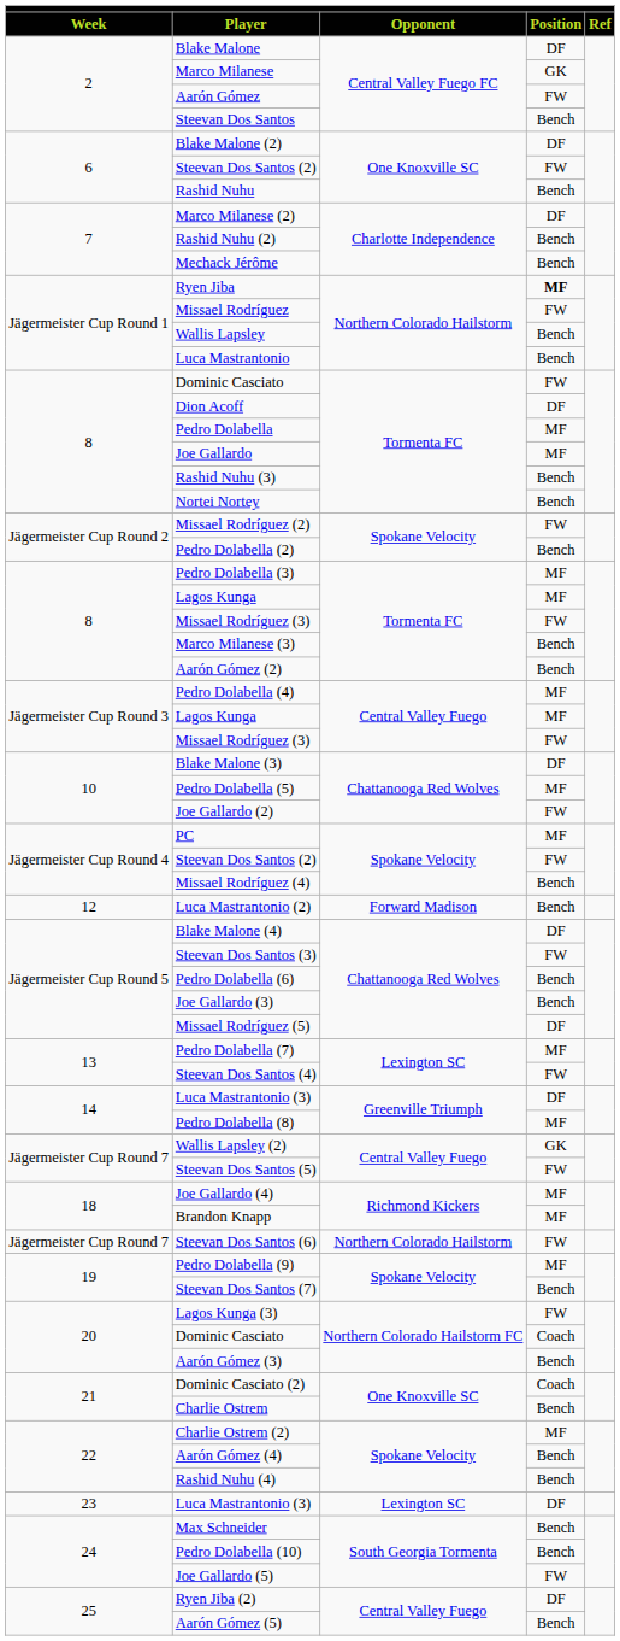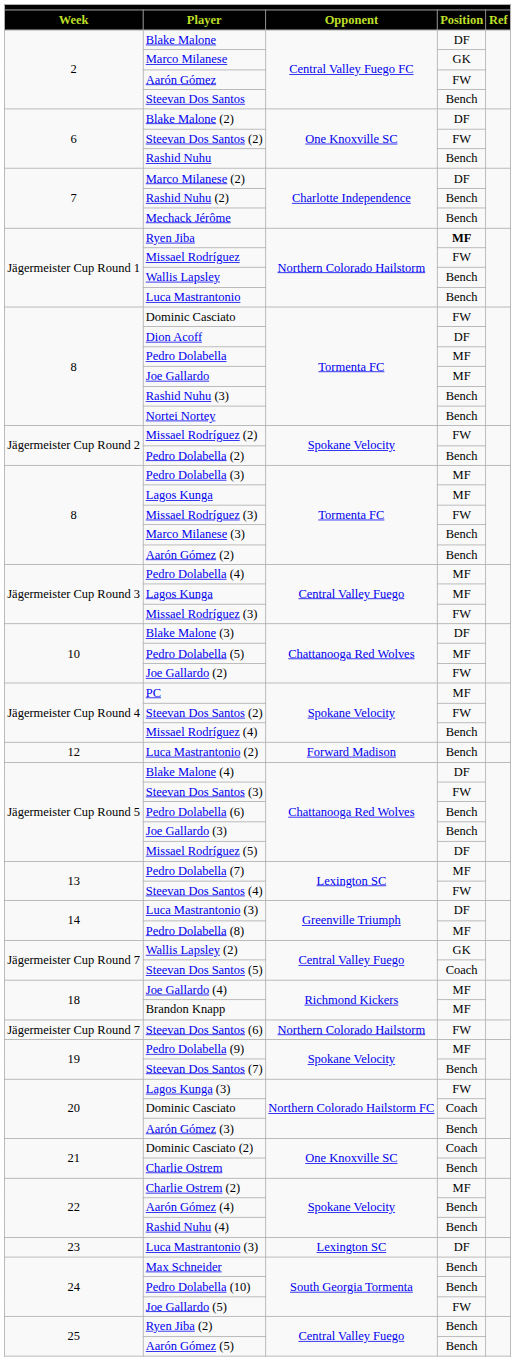 <table class="wikitable collapsible collapsed">
 <tr>
 <th style="background-color:#010101; color:#BDDF28;" scope=col colspan=5></th>
 </tr>
 <tr>
 <th style="background-color:#010101; color:#BDDF28;" scope=col>Week</th>
 <th style="background-color:#010101; color:#BDDF28;" scope=col>Player</th>
 <th style="background-color:#010101; color:#BDDF28;" scope=col>Opponent</th>
 <th style="background-color:#010101; color:#BDDF28;" scope=col>Position</th>
 <th style="background-color:#010101; color:#BDDF28;" scope=col>Ref</th>
 </tr>
 <tr>
 <td align=center rowspan=4>2</td>
 <td> <a href='#'>Blake Malone</a></td>
 <td align=center rowspan=4><a href='#'>Central Valley Fuego FC</a></td>
 <td align=center>DF</td>
 <td align=center rowspan=4></td>
 </tr>
 <tr>
 <td> <a href='#'>Marco Milanese</a></td>
 <td align=center>GK</td>
 </tr>
 <tr>
 <td> <a href='#'>Aarón Gómez</a></td>
 <td align=center>FW</td>
 </tr>
 <tr>
 <td> <a href='#'>Steevan Dos Santos</a></td>
 <td align=center>Bench</td>
 </tr>
 <tr>
 <td align=center rowspan=3>6</td>
 <td> <a href='#'>Blake Malone</a> (2)</td>
 <td align=center rowspan=3><a href='#'>One Knoxville SC</a></td>
 <td align=center>DF</td>
 <td align=center rowspan=3></td>
 </tr>
 <tr>
 <td> <a href='#'>Steevan Dos Santos</a> (2)</td>
 <td align=center>FW</td>
 </tr>
 <tr>
 <td> <a href='#'>Rashid Nuhu</a></td>
 <td align=center>Bench</td>
 </tr>
 <tr>
 <td align=center rowspan=3>7</td>
 <td> <a href='#'>Marco Milanese</a> (2)</td>
 <td align=center rowspan=3><a href='#'>Charlotte Independence</a></td>
 <td align=center>DF</td>
 <td align=center rowspan=3></td>
 </tr>
 <tr>
 <td> <a href='#'>Rashid Nuhu</a> (2)</td>
 <td align=center>Bench</td>
 </tr>
 <tr>
 <td> <a href='#'>Mechack Jérôme</a></td>
 <td align=center>Bench</td>
 </tr>
 <tr>
 <td align=center rowspan=4>Jägermeister Cup Round 1</td>
 <td> <a href='#'>Ryen Jiba</a></td>
 <td align=center rowspan=4><a href='#'>Northern Colorado Hailstorm</a></td>
 <td align=center><strong>MF</strong></td>
 <td align=center rowspan=4></td>
 </tr>
 <tr>
 <td> <a href='#'>Missael Rodríguez</a></td>
 <td align=center>FW</td>
 </tr>
 <tr>
 <td> <a href='#'>Wallis Lapsley</a></td>
 <td align=center>Bench</td>
 </tr>
 <tr>
 <td> <a href='#'>Luca Mastrantonio</a></td>
 <td align=center>Bench</td>
 </tr>
 <tr>
 <td align=center rowspan=6>8</td>
 <td> Dominic Casciato</td>
 <td align=center rowspan=6><a href='#'>Tormenta FC</a></td>
 <td align=center>FW</td>
 <td align=center rowspan=6></td>
 </tr>
 <tr>
 <td> <a href='#'>Dion Acoff</a></td>
 <td align=center>DF</td>
 </tr>
 <tr>
 <td> <a href='#'>Pedro Dolabella</a></td>
 <td align=center>MF</td>
 </tr>
 <tr>
 <td> <a href='#'>Joe Gallardo</a></td>
 <td align=center>MF</td>
 </tr>
 <tr>
 <td> <a href='#'>Rashid Nuhu</a> (3)</td>
 <td align=center>Bench</td>
 </tr>
 <tr>
 <td> <a href='#'>Nortei Nortey</a></td>
 <td align=center>Bench</td>
 </tr>
 <tr>
 <td align=center rowspan=2>Jägermeister Cup Round 2</td>
 <td> <a href='#'>Missael Rodríguez</a> (2)</td>
 <td align=center rowspan=2><a href='#'>Spokane Velocity</a></td>
 <td align=center>FW</td>
 <td align=center rowspan=2></td>
 </tr>
 <tr>
 <td> <a href='#'>Pedro Dolabella</a> (2)</td>
 <td align=center>Bench</td>
 </tr>
 <tr>
 <td align=center rowspan=5>8</td>
 <td> <a href='#'>Pedro Dolabella</a> (3)</td>
 <td align=center rowspan=5><a href='#'>Tormenta FC</a></td>
 <td align=center>MF</td>
 <td align=center rowspan=5></td>
 </tr>
 <tr>
 <td> <a href='#'>Lagos Kunga</a></td>
 <td align=center>MF</td>
 </tr>
 <tr>
 <td> <a href='#'>Missael Rodríguez</a> (3)</td>
 <td align=center>FW</td>
 </tr>
 <tr>
 <td> <a href='#'>Marco Milanese</a> (3)</td>
 <td align=center>Bench</td>
 </tr>
 <tr>
 <td> <a href='#'>Aarón Gómez</a> (2)</td>
 <td align=center>Bench</td>
 </tr>
 <tr>
 <td align=center rowspan=3>Jägermeister Cup Round 3</td>
 <td> <a href='#'>Pedro Dolabella</a> (4)</td>
 <td align=center rowspan=3><a href='#'>Central Valley Fuego</a></td>
 <td align=center>MF</td>
 <td align=center rowspan=3></td>
 </tr>
 <tr>
 <td> <a href='#'>Lagos Kunga</a></td>
 <td align=center>MF</td>
 </tr>
 <tr>
 <td> <a href='#'>Missael Rodríguez</a> (3)</td>
 <td align=center>FW</td>
 </tr>
 <tr>
 <td align=center rowspan=3>10</td>
 <td> <a href='#'>Blake Malone</a> (3)</td>
 <td align=center rowspan=3><a href='#'>Chattanooga Red Wolves</a></td>
 <td align=center>DF</td>
 <td align=center rowspan=3></td>
 </tr>
 <tr>
 <td> <a href='#'>Pedro Dolabella</a> (5)</td>
 <td align=center>MF</td>
 </tr>
 <tr>
 <td> <a href='#'>Joe Gallardo</a> (2)</td>
 <td align=center>FW</td>
 </tr>
 <tr>
 <td align=center rowspan=3>Jägermeister Cup Round 4</td>
 <td> <a href='#'>PC</a></td>
 <td align=center rowspan=3><a href='#'>Spokane Velocity</a></td>
 <td align=center>MF</td>
 <td align=center rowspan=3></td>
 </tr>
 <tr>
 <td> <a href='#'>Steevan Dos Santos</a> (2)</td>
 <td align=center>FW</td>
 </tr>
 <tr>
 <td> <a href='#'>Missael Rodríguez</a> (4)</td>
 <td align=center>Bench</td>
 </tr>
 <tr>
 <td align=center>12</td>
 <td> <a href='#'>Luca Mastrantonio</a> (2)</td>
 <td align=center><a href='#'>Forward Madison</a></td>
 <td align=center>Bench</td>
 <td align=center></td>
 </tr>
 <tr>
 <td align=center rowspan=5>Jägermeister Cup Round 5</td>
 <td> <a href='#'>Blake Malone</a> (4)</td>
 <td align=center rowspan=5><a href='#'>Chattanooga Red Wolves</a></td>
 <td align=center>DF</td>
 <td align=center rowspan=5></td>
 </tr>
 <tr>
 <td> <a href='#'>Steevan Dos Santos</a> (3)</td>
 <td align=center>FW</td>
 </tr>
 <tr>
 <td> <a href='#'>Pedro Dolabella</a> (6)</td>
 <td align=center>Bench</td>
 </tr>
 <tr>
 <td> <a href='#'>Joe Gallardo</a> (3)</td>
 <td align=center>Bench</td>
 </tr>
 <tr>
 <td> <a href='#'>Missael Rodríguez</a> (5)</td>
 <td align=center>DF</td>
 </tr>
 <tr>
 <td align=center rowspan=2>13</td>
 <td> <a href='#'>Pedro Dolabella</a> (7)</td>
 <td align=center rowspan=2><a href='#'>Lexington SC</a></td>
 <td align=center>MF</td>
 <td align=center rowspan=2></td>
 </tr>
 <tr>
 <td> <a href='#'>Steevan Dos Santos</a> (4)</td>
 <td align=center>FW</td>
 </tr>
 <tr>
 <td align=center rowspan=2>14</td>
 <td> <a href='#'>Luca Mastrantonio</a> (3)</td>
 <td align=center rowspan=2><a href='#'>Greenville Triumph</a></td>
 <td align=center>DF</td>
 <td align=center rowspan=2></td>
 </tr>
 <tr>
 <td> <a href='#'>Pedro Dolabella</a> (8)</td>
 <td align=center>MF</td>
 </tr>
 <tr>
 <td align=center rowspan=2>Jägermeister Cup Round 7</td>
 <td> <a href='#'>Wallis Lapsley</a> (2)</td>
 <td align=center rowspan=2><a href='#'>Central Valley Fuego</a></td>
 <td align=center>GK</td>
 <td align=center rowspan=2></td>
 </tr>
 <tr>
 <td> <a href='#'>Steevan Dos Santos</a> (5)</td>
-<td align=center>FW</td>
+<td align=center>Coach</td>
 </tr>
 <tr>
 <td align=center rowspan=2>18</td>
 <td> <a href='#'>Joe Gallardo</a> (4)</td>
 <td align=center rowspan=2><a href='#'>Richmond Kickers</a></td>
 <td align=center>MF</td>
 <td align=center rowspan=2></td>
 </tr>
 <tr>
 <td> Brandon Knapp</td>
 <td align=center>MF</td>
 </tr>
 <tr>
 <td align=center>Jägermeister Cup Round 7</td>
 <td> <a href='#'>Steevan Dos Santos</a> (6)</td>
 <td align=center><a href='#'>Northern Colorado Hailstorm</a></td>
 <td align=center>FW</td>
 <td align=center></td>
 </tr>
 <tr>
 <td align=center rowspan=2>19</td>
 <td> <a href='#'>Pedro Dolabella</a> (9)</td>
 <td align=center rowspan=2><a href='#'>Spokane Velocity</a></td>
 <td align=center>MF</td>
 <td align=center rowspan=2></td>
 </tr>
 <tr>
 <td> <a href='#'>Steevan Dos Santos</a> (7)</td>
 <td align=center>Bench</td>
 </tr>
 <tr>
 <td align=center rowspan=3>20</td>
 <td> <a href='#'>Lagos Kunga</a> (3)</td>
 <td align=center rowspan=3><a href='#'>Northern Colorado Hailstorm FC</a></td>
 <td align=center>FW</td>
 <td align=center rowspan=3></td>
 </tr>
 <tr>
 <td> Dominic Casciato</td>
 <td align=center>Coach</td>
 </tr>
 <tr>
 <td> <a href='#'>Aarón Gómez</a> (3)</td>
 <td align=center>Bench</td>
 </tr>
 <tr>
 <td align=center rowspan=2>21</td>
 <td> Dominic Casciato (2)</td>
 <td align=center rowspan=2><a href='#'>One Knoxville SC</a></td>
 <td align=center>Coach</td>
 <td align=center rowspan=2></td>
 </tr>
 <tr>
 <td> <a href='#'>Charlie Ostrem</a></td>
 <td align=center>Bench</td>
 </tr>
 <tr>
 <td align=center rowspan=3>22</td>
 <td> <a href='#'>Charlie Ostrem</a> (2)</td>
 <td align=center rowspan=3><a href='#'>Spokane Velocity</a></td>
 <td align=center>MF</td>
 <td align=center rowspan=3></td>
 </tr>
 <tr>
 <td> <a href='#'>Aarón Gómez</a> (4)</td>
 <td align=center>Bench</td>
 </tr>
 <tr>
 <td> <a href='#'>Rashid Nuhu</a> (4)</td>
 <td align=center>Bench</td>
 </tr>
 <tr>
 <td align=center>23</td>
 <td> <a href='#'>Luca Mastrantonio</a> (3)</td>
 <td align=center><a href='#'>Lexington SC</a></td>
 <td align=center>DF</td>
 <td align=center></td>
 </tr>
 <tr>
 <td align=center rowspan=3>24</td>
 <td> <a href='#'>Max Schneider</a></td>
 <td align=center rowspan=3><a href='#'>South Georgia Tormenta</a></td>
 <td align=center>Bench</td>
 <td align=center rowspan=3></td>
 </tr>
 <tr>
 <td> <a href='#'>Pedro Dolabella</a> (10)</td>
 <td align=center>Bench</td>
 </tr>
 <tr>
 <td> <a href='#'>Joe Gallardo</a> (5)</td>
 <td align=center>FW</td>
 </tr>
 <tr>
 <td align=center rowspan=3>25</td>
 <td> <a href='#'>Ryen Jiba</a> (2)</td>
 <td align=center rowspan=3><a href='#'>Central Valley Fuego</a></td>
-<td align=center>DF</td>
+<td align=center>Bench</td>
 <td align=center rowspan=3></td>
 </tr>
 <tr>
 <td> <a href='#'>Aarón Gómez</a> (5)</td>
 <td align=center>Bench</td>
 </tr>
 </table>
